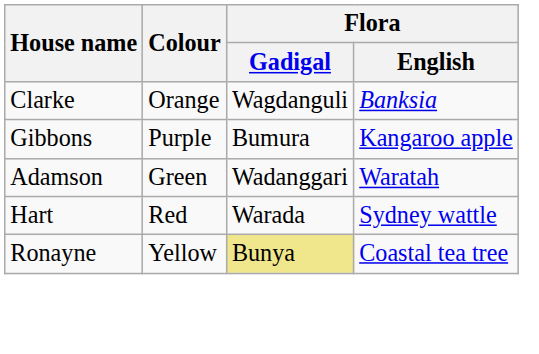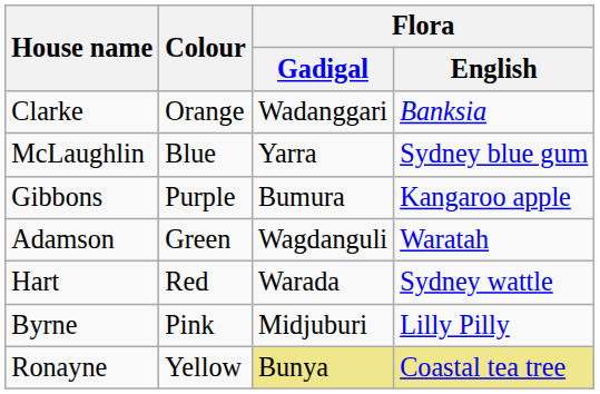 <table class="wikitable">
 <tr>
 <th rowspan=2>House name</th>
 <th rowspan=2>Colour</th>
 <th colspan=2>Flora</th>
 </tr>
 <tr>
 <th><a href='#'>Gadigal</a></th>
 <th>English</th>
 </tr>
 <tr>
 <td>Clarke</td>
 <td>Orange</td>
-<td>Wagdanguli</td>
+<td>Wadanggari</td>
 <td><em><a href='#'>Banksia</a></em></td>
+</tr>
+<tr>
+<td>McLaughlin</td>
+<td>Blue</td>
+<td>Yarra</td>
+<td><a href='#'>Sydney blue gum</a></td>
 </tr>
 <tr>
 <td>Gibbons</td>
 <td>Purple</td>
 <td>Bumura</td>
 <td><a href='#'>Kangaroo apple</a></td>
 </tr>
 <tr>
 <td>Adamson</td>
 <td>Green</td>
-<td>Wadanggari</td>
+<td>Wagdanguli</td>
 <td><a href='#'>Waratah</a></td>
 </tr>
 <tr>
 <td>Hart</td>
 <td>Red</td>
 <td>Warada</td>
 <td><a href='#'>Sydney wattle</a></td>
 </tr>
 <tr>
+<td>Byrne</td>
+<td>Pink</td>
+<td>Midjuburi</td>
+<td><a href='#'>Lilly Pilly</a></td>
+</tr>
+<tr>
 <td>Ronayne</td>
 <td>Yellow</td>
 <td style="background: khaki;">Bunya</td>
-<td><a href='#'>Coastal tea tree</a></td>
+<td style="background: khaki;"><a href='#'>Coastal tea tree</a></td>
 </tr>
 </table>
